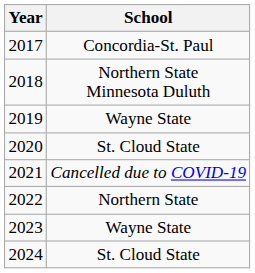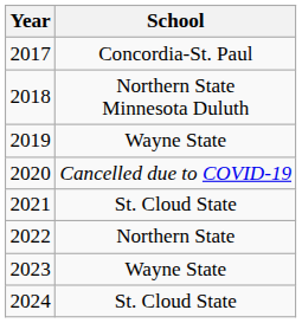 <table class="wikitable" style="text-align:center">
 <tr>
 <th>Year</th>
 <th>School</th>
 </tr>
 <tr>
 <td>2017</td>
 <td>Concordia-St. Paul</td>
 </tr>
 <tr>
 <td>2018</td>
 <td>Northern State<br>Minnesota Duluth</td>
 </tr>
 <tr>
 <td>2019</td>
 <td>Wayne State</td>
 </tr>
 <tr>
 <td>2020</td>
-<td>St. Cloud State</td>
+<td><em>Cancelled due to <a href='#'>COVID-19</a></em></td>
 </tr>
 <tr>
 <td>2021</td>
-<td><em>Cancelled due to <a href='#'>COVID-19</a></em></td>
+<td>St. Cloud State</td>
 </tr>
 <tr>
 <td>2022</td>
 <td>Northern State</td>
 </tr>
 <tr>
 <td>2023</td>
 <td>Wayne State</td>
 </tr>
 <tr>
 <td>2024</td>
 <td>St. Cloud State</td>
 </tr>
 </table>
